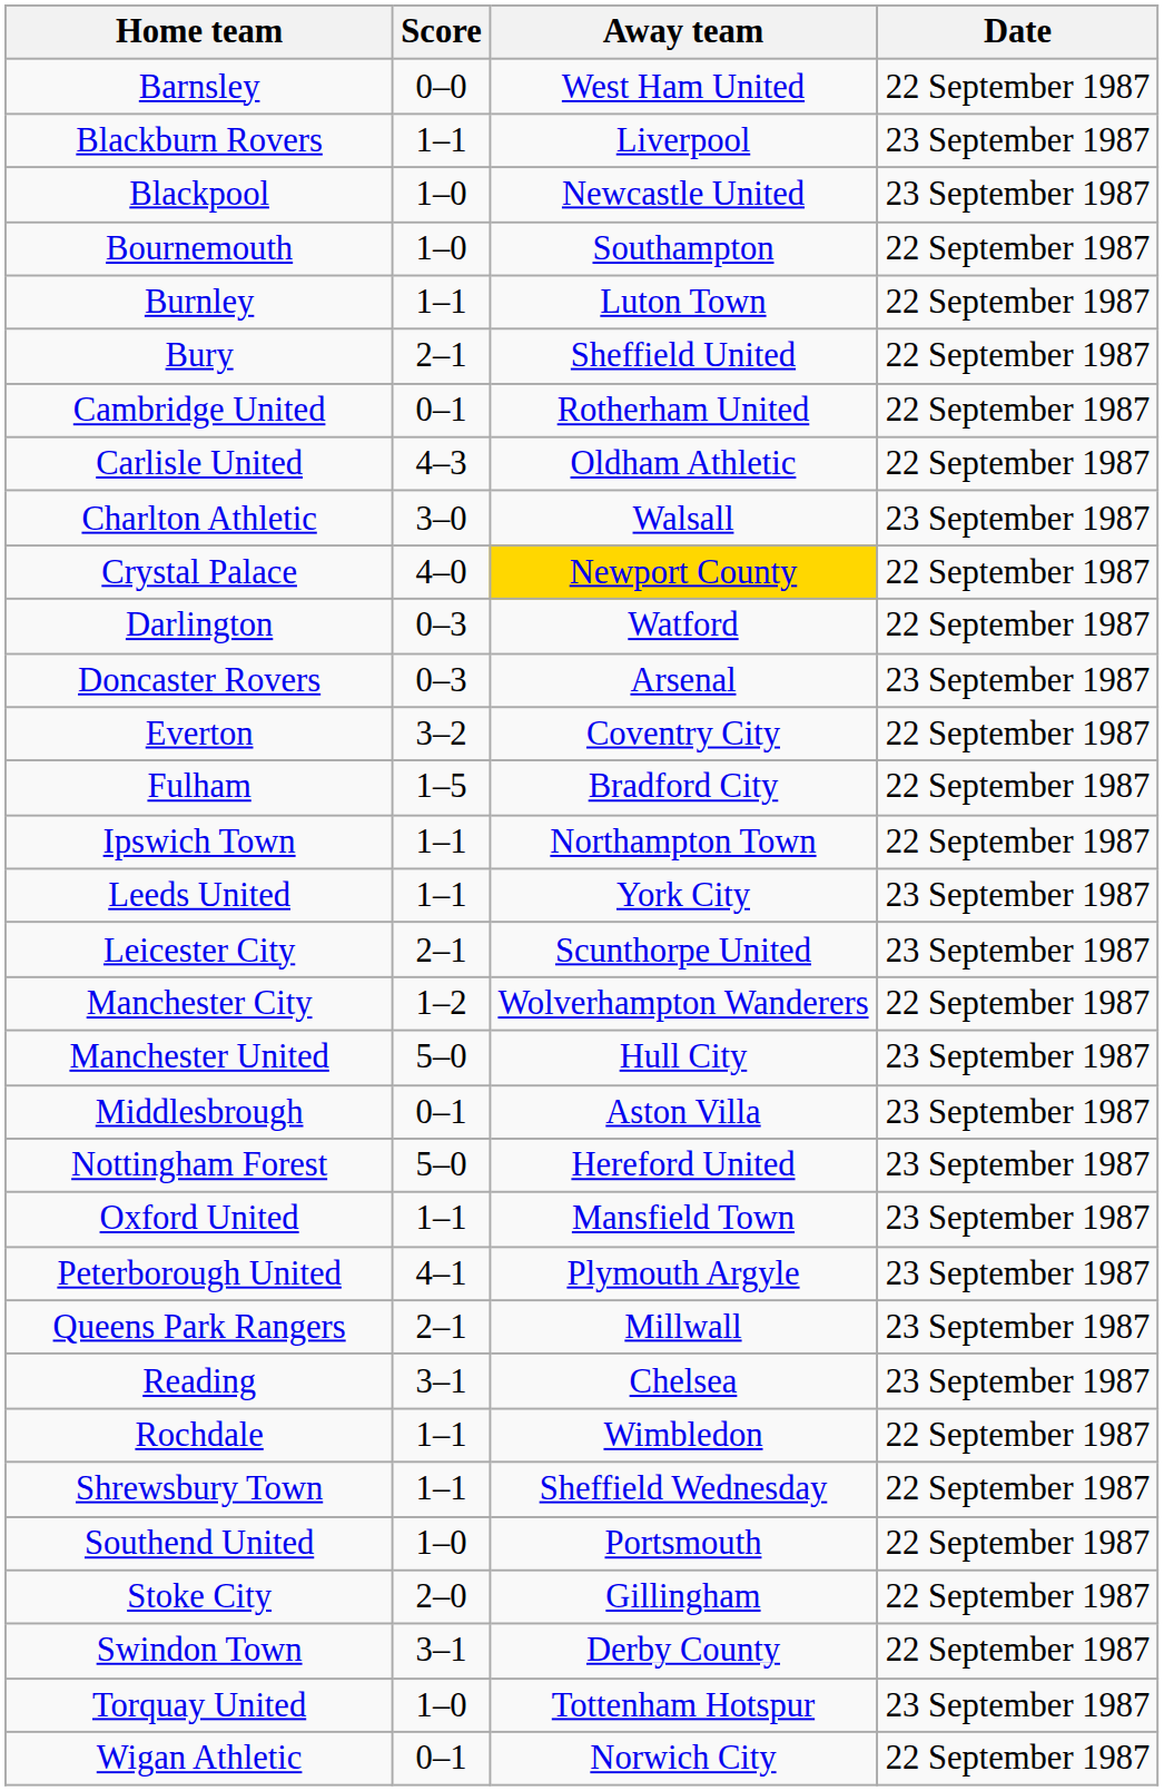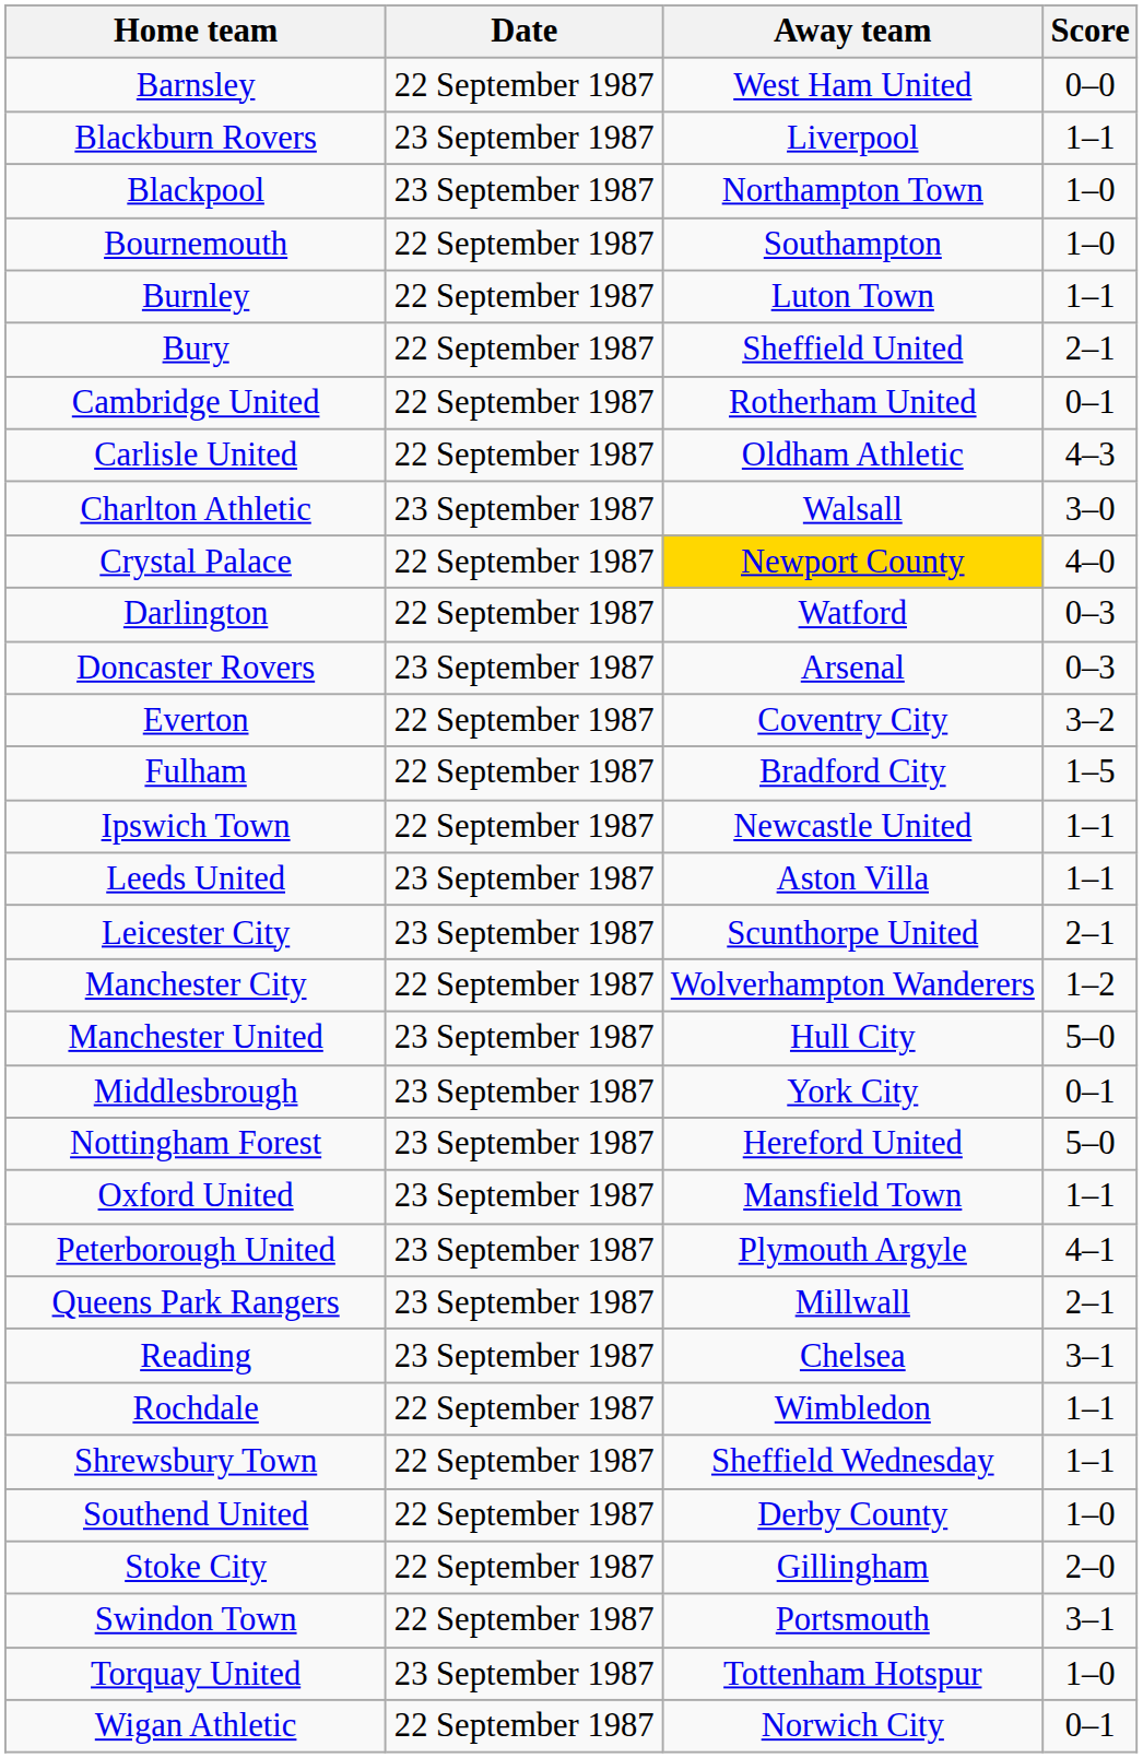 <table class="wikitable" style="text-align:center">
 <tr>
 <th width=175>Home team</th>
+<th width=125>Date</th>
+<th width=175>Away team</th>
 <th width=20>Score</th>
-<th width=175>Away team</th>
-<th width=125>Date</th>
 </tr>
 <tr>
 <td><a href='#'>Barnsley</a></td>
+<td>22 September 1987</td>
+<td><a href='#'>West Ham United</a></td>
 <td>0–0</td>
-<td><a href='#'>West Ham United</a></td>
-<td>22 September 1987</td>
 </tr>
 <tr>
 <td><a href='#'>Blackburn Rovers</a></td>
+<td>23 September 1987</td>
+<td><a href='#'>Liverpool</a></td>
 <td>1–1</td>
-<td><a href='#'>Liverpool</a></td>
-<td>23 September 1987</td>
 </tr>
 <tr>
 <td><a href='#'>Blackpool</a></td>
+<td>23 September 1987</td>
+<td><a href='#'>Northampton Town</a></td>
 <td>1–0</td>
-<td><a href='#'>Newcastle United</a></td>
-<td>23 September 1987</td>
 </tr>
 <tr>
 <td><a href='#'>Bournemouth</a></td>
+<td>22 September 1987</td>
+<td><a href='#'>Southampton</a></td>
 <td>1–0</td>
-<td><a href='#'>Southampton</a></td>
-<td>22 September 1987</td>
 </tr>
 <tr>
 <td><a href='#'>Burnley</a></td>
+<td>22 September 1987</td>
+<td><a href='#'>Luton Town</a></td>
 <td>1–1</td>
-<td><a href='#'>Luton Town</a></td>
-<td>22 September 1987</td>
 </tr>
 <tr>
 <td><a href='#'>Bury</a></td>
+<td>22 September 1987</td>
+<td><a href='#'>Sheffield United</a></td>
 <td>2–1</td>
-<td><a href='#'>Sheffield United</a></td>
-<td>22 September 1987</td>
 </tr>
 <tr>
 <td><a href='#'>Cambridge United</a></td>
+<td>22 September 1987</td>
+<td><a href='#'>Rotherham United</a></td>
 <td>0–1</td>
-<td><a href='#'>Rotherham United</a></td>
-<td>22 September 1987</td>
 </tr>
 <tr>
 <td><a href='#'>Carlisle United</a></td>
+<td>22 September 1987</td>
+<td><a href='#'>Oldham Athletic</a></td>
 <td>4–3</td>
-<td><a href='#'>Oldham Athletic</a></td>
-<td>22 September 1987</td>
 </tr>
 <tr>
 <td><a href='#'>Charlton Athletic</a></td>
+<td>23 September 1987</td>
+<td><a href='#'>Walsall</a></td>
 <td>3–0</td>
-<td><a href='#'>Walsall</a></td>
-<td>23 September 1987</td>
 </tr>
 <tr>
 <td><a href='#'>Crystal Palace</a></td>
+<td>22 September 1987</td>
+<td style="background: gold;"><a href='#'>Newport County</a></td>
 <td>4–0</td>
-<td style="background: gold;"><a href='#'>Newport County</a></td>
-<td>22 September 1987</td>
 </tr>
 <tr>
 <td><a href='#'>Darlington</a></td>
+<td>22 September 1987</td>
+<td><a href='#'>Watford</a></td>
 <td>0–3</td>
-<td><a href='#'>Watford</a></td>
-<td>22 September 1987</td>
 </tr>
 <tr>
 <td><a href='#'>Doncaster Rovers</a></td>
+<td>23 September 1987</td>
+<td><a href='#'>Arsenal</a></td>
 <td>0–3</td>
-<td><a href='#'>Arsenal</a></td>
-<td>23 September 1987</td>
 </tr>
 <tr>
 <td><a href='#'>Everton</a></td>
+<td>22 September 1987</td>
+<td><a href='#'>Coventry City</a></td>
 <td>3–2</td>
-<td><a href='#'>Coventry City</a></td>
-<td>22 September 1987</td>
 </tr>
 <tr>
 <td><a href='#'>Fulham</a></td>
+<td>22 September 1987</td>
+<td><a href='#'>Bradford City</a></td>
 <td>1–5</td>
-<td><a href='#'>Bradford City</a></td>
-<td>22 September 1987</td>
 </tr>
 <tr>
 <td><a href='#'>Ipswich Town</a></td>
+<td>22 September 1987</td>
+<td><a href='#'>Newcastle United</a></td>
 <td>1–1</td>
-<td><a href='#'>Northampton Town</a></td>
-<td>22 September 1987</td>
 </tr>
 <tr>
 <td><a href='#'>Leeds United</a></td>
+<td>23 September 1987</td>
+<td><a href='#'>Aston Villa</a></td>
 <td>1–1</td>
-<td><a href='#'>York City</a></td>
-<td>23 September 1987</td>
 </tr>
 <tr>
 <td><a href='#'>Leicester City</a></td>
+<td>23 September 1987</td>
+<td><a href='#'>Scunthorpe United</a></td>
 <td>2–1</td>
-<td><a href='#'>Scunthorpe United</a></td>
-<td>23 September 1987</td>
 </tr>
 <tr>
 <td><a href='#'>Manchester City</a></td>
+<td>22 September 1987</td>
+<td><a href='#'>Wolverhampton Wanderers</a></td>
 <td>1–2</td>
-<td><a href='#'>Wolverhampton Wanderers</a></td>
-<td>22 September 1987</td>
 </tr>
 <tr>
 <td><a href='#'>Manchester United</a></td>
+<td>23 September 1987</td>
+<td><a href='#'>Hull City</a></td>
 <td>5–0</td>
-<td><a href='#'>Hull City</a></td>
-<td>23 September 1987</td>
 </tr>
 <tr>
 <td><a href='#'>Middlesbrough</a></td>
+<td>23 September 1987</td>
+<td><a href='#'>York City</a></td>
 <td>0–1</td>
-<td><a href='#'>Aston Villa</a></td>
-<td>23 September 1987</td>
 </tr>
 <tr>
 <td><a href='#'>Nottingham Forest</a></td>
+<td>23 September 1987</td>
+<td><a href='#'>Hereford United</a></td>
 <td>5–0</td>
-<td><a href='#'>Hereford United</a></td>
-<td>23 September 1987</td>
 </tr>
 <tr>
 <td><a href='#'>Oxford United</a></td>
+<td>23 September 1987</td>
+<td><a href='#'>Mansfield Town</a></td>
 <td>1–1</td>
-<td><a href='#'>Mansfield Town</a></td>
-<td>23 September 1987</td>
 </tr>
 <tr>
 <td><a href='#'>Peterborough United</a></td>
+<td>23 September 1987</td>
+<td><a href='#'>Plymouth Argyle</a></td>
 <td>4–1</td>
-<td><a href='#'>Plymouth Argyle</a></td>
-<td>23 September 1987</td>
 </tr>
 <tr>
 <td><a href='#'>Queens Park Rangers</a></td>
+<td>23 September 1987</td>
+<td><a href='#'>Millwall</a></td>
 <td>2–1</td>
-<td><a href='#'>Millwall</a></td>
-<td>23 September 1987</td>
 </tr>
 <tr>
 <td><a href='#'>Reading</a></td>
+<td>23 September 1987</td>
+<td><a href='#'>Chelsea</a></td>
 <td>3–1</td>
-<td><a href='#'>Chelsea</a></td>
-<td>23 September 1987</td>
 </tr>
 <tr>
 <td><a href='#'>Rochdale</a></td>
+<td>22 September 1987</td>
+<td><a href='#'>Wimbledon</a></td>
 <td>1–1</td>
-<td><a href='#'>Wimbledon</a></td>
-<td>22 September 1987</td>
 </tr>
 <tr>
 <td><a href='#'>Shrewsbury Town</a></td>
+<td>22 September 1987</td>
+<td><a href='#'>Sheffield Wednesday</a></td>
 <td>1–1</td>
-<td><a href='#'>Sheffield Wednesday</a></td>
-<td>22 September 1987</td>
 </tr>
 <tr>
 <td><a href='#'>Southend United</a></td>
+<td>22 September 1987</td>
+<td><a href='#'>Derby County</a></td>
 <td>1–0</td>
-<td><a href='#'>Portsmouth</a></td>
-<td>22 September 1987</td>
 </tr>
 <tr>
 <td><a href='#'>Stoke City</a></td>
+<td>22 September 1987</td>
+<td><a href='#'>Gillingham</a></td>
 <td>2–0</td>
-<td><a href='#'>Gillingham</a></td>
-<td>22 September 1987</td>
 </tr>
 <tr>
 <td><a href='#'>Swindon Town</a></td>
+<td>22 September 1987</td>
+<td><a href='#'>Portsmouth</a></td>
 <td>3–1</td>
-<td><a href='#'>Derby County</a></td>
-<td>22 September 1987</td>
 </tr>
 <tr>
 <td><a href='#'>Torquay United</a></td>
+<td>23 September 1987</td>
+<td><a href='#'>Tottenham Hotspur</a></td>
 <td>1–0</td>
-<td><a href='#'>Tottenham Hotspur</a></td>
-<td>23 September 1987</td>
 </tr>
 <tr>
 <td><a href='#'>Wigan Athletic</a></td>
+<td>22 September 1987</td>
+<td><a href='#'>Norwich City</a></td>
 <td>0–1</td>
-<td><a href='#'>Norwich City</a></td>
-<td>22 September 1987</td>
 </tr>
 </table>
